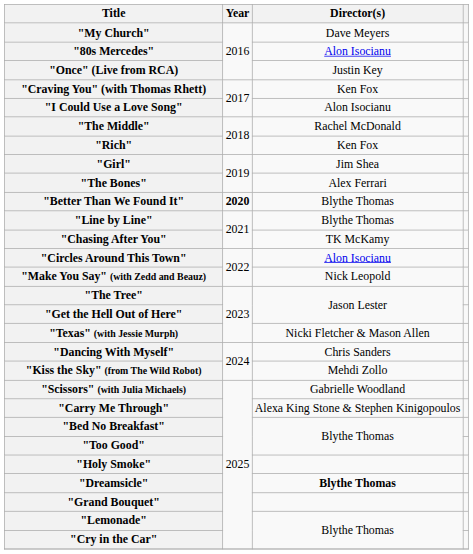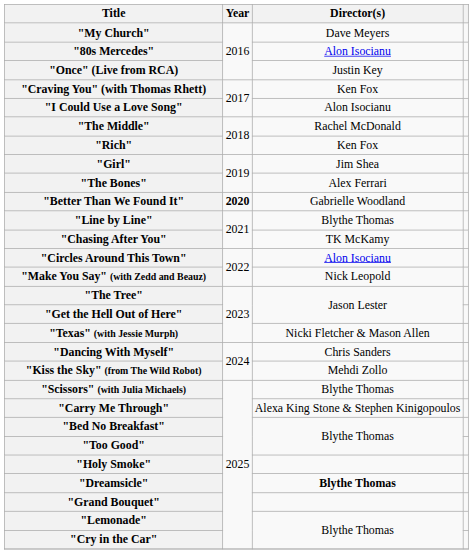 <table class="wikitable plainrowheaders" style="text-align:center;">
 <tr>
 <th scope="col" style="width:18em;">Title</th>
 <th scope="col">Year</th>
 <th scope="col">Director(s)</th>
 <th></th>
 </tr>
 <tr>
 <th scope="row">"My Church"</th>
 <td rowspan="3">2016</td>
 <td>Dave Meyers</td>
 <td></td>
 </tr>
 <tr>
 <th scope="row">"80s Mercedes"</th>
 <td><a href='#'>Alon Isocianu</a></td>
 <td></td>
 </tr>
 <tr>
 <th scope="row">"Once" <span>(Live from RCA)</span></th>
 <td>Justin Key</td>
 <td></td>
 </tr>
 <tr>
 <th scope="row">"Craving You" <span>(with Thomas Rhett)</span></th>
 <td rowspan="2">2017</td>
 <td>Ken Fox</td>
 <td></td>
 </tr>
 <tr>
 <th scope="row">"I Could Use a Love Song"</th>
 <td>Alon Isocianu</td>
 <td></td>
 </tr>
 <tr>
 <th scope="row">"The Middle" </th>
 <td rowspan="2">2018</td>
 <td>Rachel McDonald</td>
 <td></td>
 </tr>
 <tr>
 <th scope="row">"Rich"</th>
 <td>Ken Fox</td>
 <td></td>
 </tr>
 <tr>
 <th scope="row">"Girl"</th>
 <td rowspan="2">2019</td>
 <td>Jim Shea</td>
 <td></td>
 </tr>
 <tr>
 <th scope="row">"The Bones"</th>
 <td>Alex Ferrari</td>
 <td></td>
 </tr>
 <tr>
 <th scope="row">"Better Than We Found It"</th>
 <td><strong>2020</strong></td>
-<td>Blythe Thomas</td>
+<td>Gabrielle Woodland</td>
 <td></td>
 </tr>
 <tr>
 <th scope="row">"Line by Line" </th>
 <td rowspan="2">2021</td>
 <td>Blythe Thomas</td>
 <td></td>
 </tr>
 <tr>
 <th scope="row">"Chasing After You" </th>
 <td>TK McKamy</td>
 <td></td>
 </tr>
 <tr>
 <th scope="row">"Circles Around This Town"</th>
 <td rowspan="2">2022</td>
 <td><a href='#'>Alon Isocianu</a></td>
 <td></td>
 </tr>
 <tr>
 <th scope="row">"Make You Say" <small>(with Zedd and Beauz)</small></th>
 <td>Nick Leopold</td>
 <td></td>
 </tr>
 <tr>
 <th scope="row">"The Tree"</th>
 <td rowspan="3">2023</td>
 <td rowspan="2">Jason Lester</td>
 <td></td>
 </tr>
 <tr>
 <th scope="row">"Get the Hell Out of Here"</th>
 <td></td>
 </tr>
 <tr>
 <th scope="row">"Texas" <small>(with Jessie Murph)</small></th>
 <td>Nicki Fletcher & Mason Allen</td>
 <td></td>
 </tr>
 <tr>
 <th scope="row">"Dancing With Myself"</th>
 <td rowspan="2">2024</td>
 <td>Chris Sanders</td>
 <td></td>
 </tr>
 <tr>
 <th scope="row">"Kiss the Sky" <small>(from The Wild Robot)</small></th>
 <td>Mehdi Zollo</td>
 <td></td>
 </tr>
 <tr>
 <th scope="row">"Scissors" <small>(with Julia Michaels)</small></th>
 <td rowspan="9">2025</td>
-<td>Gabrielle Woodland</td>
+<td>Blythe Thomas</td>
 <td></td>
 </tr>
 <tr>
 <th scope="row">"Carry Me Through"</th>
 <td>Alexa King Stone & Stephen Kinigopoulos</td>
 <td></td>
 </tr>
 <tr>
 <th scope="row">"Bed No Breakfast"</th>
 <td rowspan="2">Blythe Thomas</td>
 <td></td>
 </tr>
 <tr>
 <th scope="row">"Too Good"</th>
 <td></td>
 </tr>
 <tr>
 <th scope="row">"Holy Smoke"</th>
 <td></td>
 <td></td>
 </tr>
 <tr>
 <th scope="row">"Dreamsicle"</th>
 <td><strong>Blythe Thomas</strong></td>
 <td></td>
 </tr>
 <tr>
 <th scope="row">"Grand Bouquet"</th>
 <td></td>
 <td></td>
 </tr>
 <tr>
 <th scope="row">"Lemonade"</th>
 <td rowspan="2">Blythe Thomas</td>
 <td></td>
 </tr>
 <tr>
 <th scope="row">"Cry in the Car"</th>
 <td></td>
 </tr>
 <tr>
 </tr>
 </table>
